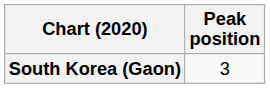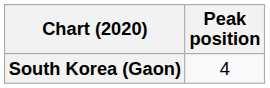 <table class="wikitable plainrowheaders" style="text-align:center">
 <tr>
 <th scope="col">Chart (2020)</th>
 <th scope="col">Peak<br>position</th>
 </tr>
 <tr>
 <th scope="row">South Korea (Gaon)</th>
-<td>3</td>
+<td>4</td>
 </tr>
 </table>
